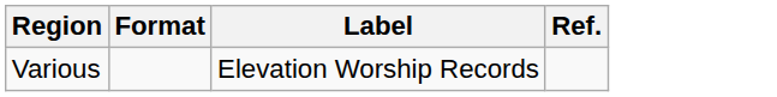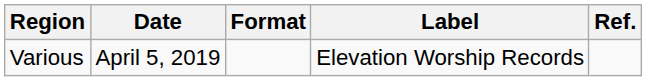 <table class="wikitable plainrowheaders">
 <tr>
 <th scope="col">Region</th>
+<th scope="col">Date</th>
 <th scope="col">Format</th>
 <th scope="col">Label</th>
 <th scope="col">Ref.</th>
 </tr>
 <tr>
 <td>Various</td>
+<td>April 5, 2019</td>
 <td></td>
 <td>Elevation Worship Records</td>
 <td></td>
 </tr>
 </table>
